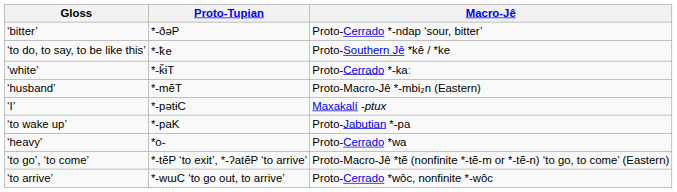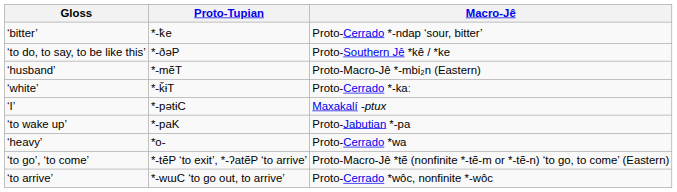 <table class="wikitable sortable">
 <tr>
 <th>Gloss</th>
 <th><a href='#'>Proto-Tupian</a></th>
 <th><a href='#'>Macro-Jê</a></th>
 </tr>
 <tr>
 <td>‘bitter’</td>
-<td>*-ðəP</td>
+<td>*-ꝁe</td>
 <td>Proto-<a href='#'>Cerrado</a> *-ndap ‘sour, bitter’</td>
 </tr>
 <tr>
 <td>‘to do, to say, to be like this’</td>
-<td>*-ꝁe</td>
+<td>*-ðəP</td>
 <td>Proto-<a href='#'>Southern Jê</a> *kê / *ke</td>
+</tr>
+<tr>
+<td>‘husband’</td>
+<td>*-mẽT</td>
+<td>Proto-Macro-Jê *-mbi₂n (Eastern)</td>
 </tr>
 <tr>
 <td>‘white’</td>
 <td>*-ǩɨT</td>
 <td>Proto-<a href='#'>Cerrado</a> *-kaː</td>
-</tr>
-<tr>
-<td>‘husband’</td>
-<td>*-mẽT</td>
-<td>Proto-Macro-Jê *-mbi₂n (Eastern)</td>
 </tr>
 <tr>
 <td>‘I’</td>
 <td>*-pətɨC</td>
 <td><a href='#'>Maxakalí</a> -<em>ptux</em></td>
 </tr>
 <tr>
 <td>‘to wake up’</td>
 <td>*-paK</td>
 <td>Proto-<a href='#'>Jabutian</a> *-pa</td>
 </tr>
 <tr>
 <td>‘heavy’</td>
 <td>*o-</td>
 <td>Proto-<a href='#'>Cerrado</a> *wa</td>
 </tr>
 <tr>
 <td>‘to go’, ‘to come’</td>
 <td>*-tẽP ‘to exit’, *-ʔatẽP ‘to arrive’</td>
 <td>Proto-Macro-Jê *tẽ (nonfinite *-tẽ-m or *-tẽ-n) ‘to go, to come’ (Eastern)</td>
 </tr>
 <tr>
 <td>‘to arrive’</td>
 <td>*-wɯC ‘to go out, to arrive’</td>
 <td>Proto-<a href='#'>Cerrado</a> *wôc, nonfinite *-wôc</td>
 </tr>
 </table>
